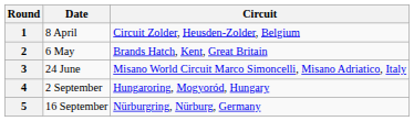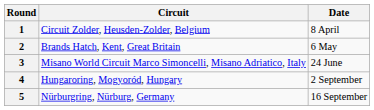 <table class="wikitable" style="font-size: 85%;">
 <tr>
 <th>Round</th>
+<th>Circuit</th>
 <th>Date</th>
-<th>Circuit</th>
 </tr>
 <tr>
 <th>1</th>
+<td> <a href='#'>Circuit Zolder</a>, <a href='#'>Heusden-Zolder</a>, <a href='#'>Belgium</a></td>
 <td>8 April</td>
-<td> <a href='#'>Circuit Zolder</a>, <a href='#'>Heusden-Zolder</a>, <a href='#'>Belgium</a></td>
 </tr>
 <tr>
 <th>2</th>
+<td> <a href='#'>Brands Hatch</a>, <a href='#'>Kent</a>, <a href='#'>Great Britain</a></td>
 <td>6 May</td>
-<td> <a href='#'>Brands Hatch</a>, <a href='#'>Kent</a>, <a href='#'>Great Britain</a></td>
 </tr>
 <tr>
 <th>3</th>
+<td> <a href='#'>Misano World Circuit Marco Simoncelli</a>, <a href='#'>Misano Adriatico</a>, <a href='#'>Italy</a></td>
 <td>24 June</td>
-<td> <a href='#'>Misano World Circuit Marco Simoncelli</a>, <a href='#'>Misano Adriatico</a>, <a href='#'>Italy</a></td>
 </tr>
 <tr>
 <th>4</th>
+<td> <a href='#'>Hungaroring</a>, <a href='#'>Mogyoród</a>, <a href='#'>Hungary</a></td>
 <td>2 September</td>
-<td> <a href='#'>Hungaroring</a>, <a href='#'>Mogyoród</a>, <a href='#'>Hungary</a></td>
 </tr>
 <tr>
 <th>5</th>
+<td> <a href='#'>Nürburgring</a>, <a href='#'>Nürburg</a>, <a href='#'>Germany</a></td>
 <td>16 September</td>
-<td> <a href='#'>Nürburgring</a>, <a href='#'>Nürburg</a>, <a href='#'>Germany</a></td>
 </tr>
 </table>
